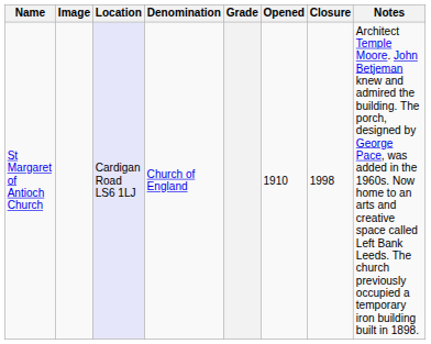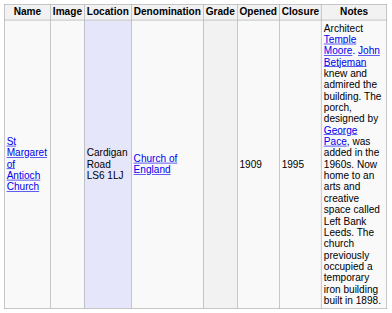 <table class="wikitable sortable">
 <tr>
 <th>Name</th>
 <th class="unsortable">Image</th>
 <th>Location</th>
 <th>Denomination</th>
 <th>Grade</th>
 <th>Opened</th>
 <th>Closure</th>
 <th class="unsortable">Notes</th>
 </tr>
 <tr>
 <td><a href='#'>St Margaret of Antioch Church</a></td>
 <td></td>
 <td style="background: lavender;">Cardigan Road<br>LS6 1LJ</td>
 <td><a href='#'>Church of England</a></td>
 <th></th>
-<td>1910</td>
-<td>1998</td>
+<td>1909</td>
+<td>1995</td>
 <td>Architect <a href='#'>Temple Moore</a>. <a href='#'>John Betjeman</a> knew and admired the building. The porch, designed by <a href='#'>George Pace</a>, was added in the 1960s. Now home to an arts and creative space called Left Bank Leeds. The church previously occupied a temporary iron building built in 1898.</td>
 </tr>
 </table>
